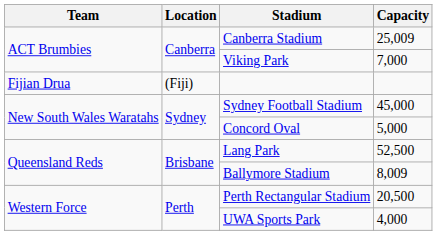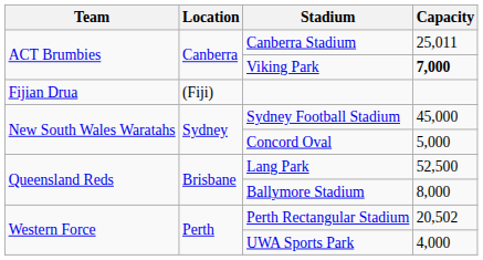 <table class="wikitable sortable" style="font-size:95%;">
 <tr>
 <th>Team</th>
 <th class="unsortable">Location</th>
 <th class="unsortable">Stadium</th>
 <th>Capacity</th>
 </tr>
 <tr>
 <td rowspan="2"><a href='#'>ACT Brumbies</a></td>
 <td rowspan="2"><a href='#'>Canberra</a></td>
 <td><a href='#'>Canberra Stadium</a></td>
-<td>25,009</td>
+<td>25,011</td>
 </tr>
 <tr>
 <td><a href='#'>Viking Park</a></td>
-<td>7,000</td>
+<td><strong>7,000</strong></td>
 </tr>
 <tr>
 <td><a href='#'>Fijian Drua</a></td>
 <td> (Fiji)</td>
 <td></td>
 <td></td>
 </tr>
 <tr>
 <td rowspan="2"><a href='#'>New South Wales Waratahs</a></td>
 <td rowspan="2"><a href='#'>Sydney</a></td>
 <td><a href='#'>Sydney Football Stadium</a></td>
 <td>45,000</td>
 </tr>
 <tr>
 <td><a href='#'>Concord Oval</a></td>
 <td>5,000</td>
 </tr>
 <tr>
 <td rowspan="2"><a href='#'>Queensland Reds</a></td>
 <td rowspan="2"><a href='#'>Brisbane</a></td>
 <td><a href='#'>Lang Park</a></td>
 <td>52,500</td>
 </tr>
 <tr>
 <td><a href='#'>Ballymore Stadium</a></td>
-<td>8,009</td>
+<td>8,000</td>
 </tr>
 <tr>
 <td rowspan="2"><a href='#'>Western Force</a></td>
 <td rowspan="2"><a href='#'>Perth</a></td>
 <td><a href='#'>Perth Rectangular Stadium</a></td>
-<td>20,500</td>
+<td>20,502</td>
 </tr>
 <tr>
 <td><a href='#'>UWA Sports Park</a></td>
 <td>4,000</td>
 </tr>
 </table>
